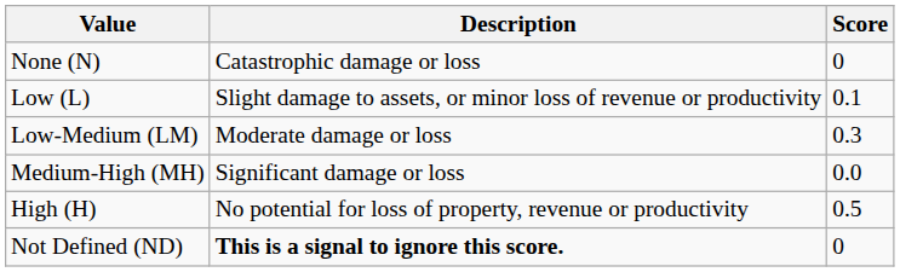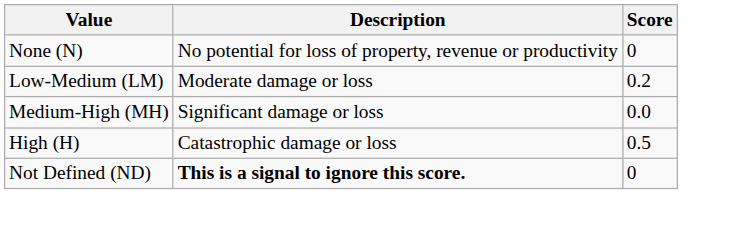 <table class="wikitable">
 <tr>
 <th>Value</th>
 <th>Description</th>
 <th>Score</th>
 </tr>
 <tr>
 <td>None (N)</td>
-<td>Catastrophic damage or loss</td>
+<td>No potential for loss of property, revenue or productivity</td>
 <td>0</td>
-</tr>
-<tr>
-<td>Low (L)</td>
-<td>Slight damage to assets, or minor loss of revenue or productivity</td>
-<td>0.1</td>
 </tr>
 <tr>
 <td>Low-Medium (LM)</td>
 <td>Moderate damage or loss</td>
-<td>0.3</td>
+<td>0.2</td>
 </tr>
 <tr>
 <td>Medium-High (MH)</td>
 <td>Significant damage or loss</td>
 <td>0.0</td>
 </tr>
 <tr>
 <td>High (H)</td>
-<td>No potential for loss of property, revenue or productivity</td>
+<td>Catastrophic damage or loss</td>
 <td>0.5</td>
 </tr>
 <tr>
 <td>Not Defined (ND)</td>
 <td><strong>This is a signal to ignore this score.</strong></td>
 <td>0</td>
 </tr>
 </table>
